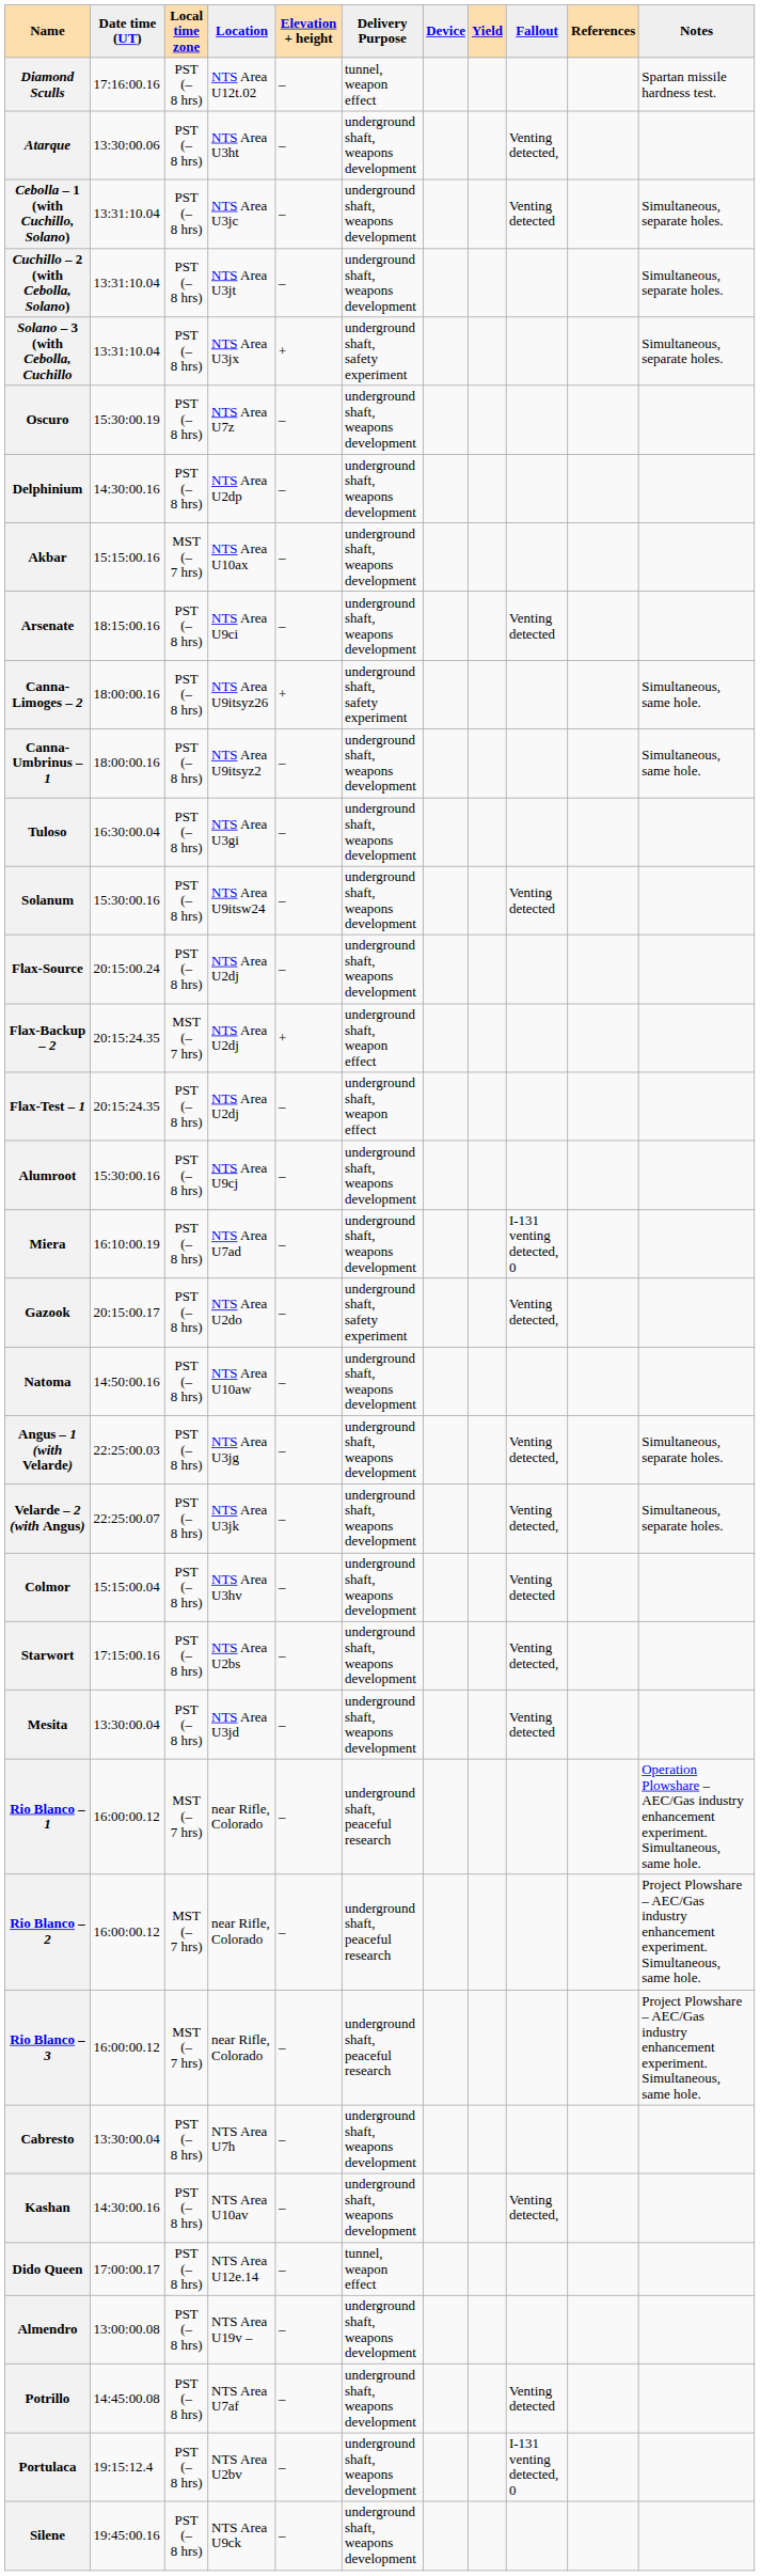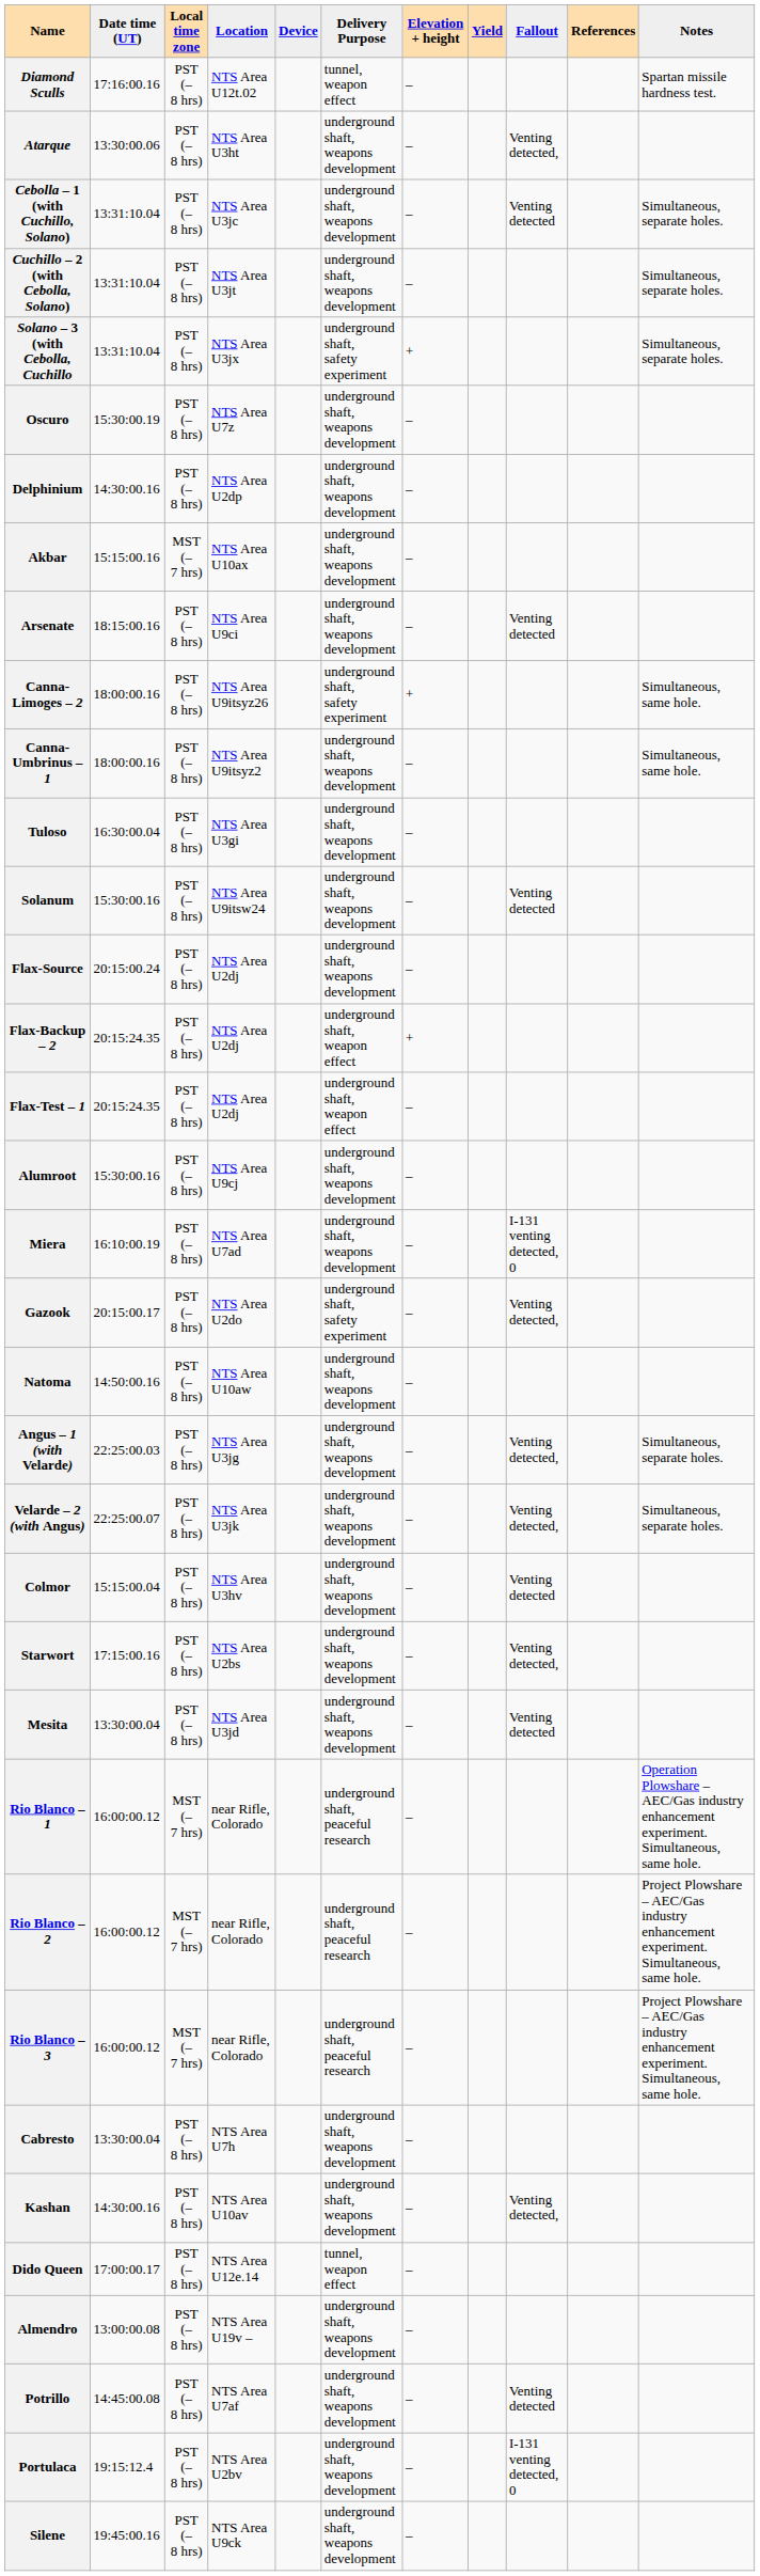 <table class="wikitable sortable">
 <tr>
 <th style="background:#ffdead;">Name </th>
 <th style="background:#efefef;">Date time (<a href='#'>UT</a>)</th>
 <th style="background:#ffdead;">Local <a href='#'>time zone</a></th>
 <th style="background:#efefef;"><a href='#'>Location</a></th>
+<th style="background:#efefef;"><a href='#'>Device</a></th>
+<th style="background:#efefef;">Delivery <br>Purpose </th>
 <th style="background:#ffdead;"><a href='#'>Elevation</a> + height </th>
-<th style="background:#efefef;">Delivery <br>Purpose </th>
-<th style="background:#efefef;"><a href='#'>Device</a></th>
 <th style="background:#ffdead;"><a href='#'>Yield</a></th>
 <th style="background:#efefef;" class="unsortable"><a href='#'>Fallout</a></th>
 <th style="background:#ffdead;" class="unsortable">References</th>
 <th style="background:#efefef;" class="unsortable">Notes</th>
 </tr>
 <tr>
 <th><em>Diamond Sculls</em></th>
 <td> 17:16:00.16</td>
 <td style="text-align:center;">PST (–8 hrs)<br></td>
 <td><a href='#'>NTS</a> Area U12t.02 </td>
+<td></td>
+<td>tunnel,<br>weapon effect</td>
 <td> – </td>
-<td>tunnel,<br>weapon effect</td>
-<td></td>
 <td style="text-align:center;"></td>
 <td></td>
 <td></td>
 <td>Spartan missile hardness test.</td>
 </tr>
 <tr>
 <th><em>Atarque</em></th>
 <td> 13:30:00.06</td>
 <td style="text-align:center;">PST (–8 hrs)<br></td>
 <td><a href='#'>NTS</a> Area U3ht </td>
+<td></td>
+<td>underground shaft,<br>weapons development</td>
 <td> – </td>
-<td>underground shaft,<br>weapons development</td>
-<td></td>
 <td style="text-align:center;"></td>
 <td>Venting detected, </td>
 <td></td>
 <td></td>
 </tr>
 <tr>
 <th><em>Cebolla</em> – 1  (with <em>Cuchillo, Solano</em>)</th>
 <td> 13:31:10.04</td>
 <td style="text-align:center;">PST (–8 hrs)<br></td>
 <td><a href='#'>NTS</a> Area U3jc </td>
+<td></td>
+<td>underground shaft,<br>weapons development</td>
 <td> – </td>
-<td>underground shaft,<br>weapons development</td>
-<td></td>
 <td style="text-align:center;"></td>
 <td>Venting detected</td>
 <td></td>
 <td>Simultaneous, separate holes.</td>
 </tr>
 <tr>
 <th><em>Cuchillo</em> – 2  (with <em>Cebolla, Solano</em>)</th>
 <td> 13:31:10.04</td>
 <td style="text-align:center;">PST (–8 hrs)<br></td>
 <td><a href='#'>NTS</a> Area U3jt </td>
+<td></td>
+<td>underground shaft,<br>weapons development</td>
 <td> – </td>
-<td>underground shaft,<br>weapons development</td>
-<td></td>
 <td style="text-align:center;"></td>
 <td></td>
 <td></td>
 <td>Simultaneous, separate holes.</td>
 </tr>
 <tr>
 <th><em>Solano</em> – 3  (with <em>Cebolla, Cuchillo</th>
 <td> 13:31:10.04</td>
 <td style="text-align:center;">PST (–8 hrs)<br></td>
 <td><a href='#'>NTS</a> Area U3jx </td>
+<td></td>
+<td>underground shaft,<br>safety experiment</td>
 <td> +</td>
-<td>underground shaft,<br>safety experiment</td>
-<td></td>
 <td style="text-align:center;"></td>
 <td></td>
 <td></td>
 <td>Simultaneous, separate holes.</td>
 </tr>
 <tr>
 <th></em>Oscuro<em></th>
 <td> 15:30:00.19</td>
 <td style="text-align:center;">PST (–8 hrs)<br></td>
 <td><a href='#'>NTS</a> Area U7z </td>
+<td></td>
+<td>underground shaft,<br>weapons development</td>
 <td> – </td>
-<td>underground shaft,<br>weapons development</td>
-<td></td>
 <td style="text-align:center;"></td>
 <td></td>
 <td></td>
 <td></td>
 </tr>
 <tr>
 <th></em>Delphinium<em></th>
 <td> 14:30:00.16</td>
 <td style="text-align:center;">PST (–8 hrs)<br></td>
 <td><a href='#'>NTS</a> Area U2dp </td>
+<td></td>
+<td>underground shaft,<br>weapons development</td>
 <td> – </td>
-<td>underground shaft,<br>weapons development</td>
-<td></td>
 <td style="text-align:center;"></td>
 <td></td>
 <td></td>
 <td></td>
 </tr>
 <tr>
 <th></em>Akbar<em></th>
 <td> 15:15:00.16</td>
 <td style="text-align:center;">MST (–7 hrs)<br></td>
 <td><a href='#'>NTS</a> Area U10ax </td>
+<td></td>
+<td>underground shaft,<br>weapons development</td>
 <td> – </td>
-<td>underground shaft,<br>weapons development</td>
-<td></td>
 <td style="text-align:center;"></td>
 <td></td>
 <td></td>
 <td></td>
 </tr>
 <tr>
 <th></em>Arsenate<em></th>
 <td> 18:15:00.16</td>
 <td style="text-align:center;">PST (–8 hrs)<br></td>
 <td><a href='#'>NTS</a> Area U9ci </td>
+<td></td>
+<td>underground shaft,<br>weapons development</td>
 <td> – </td>
-<td>underground shaft,<br>weapons development</td>
-<td></td>
 <td style="text-align:center;"></td>
 <td>Venting detected</td>
 <td></td>
 <td></td>
 </tr>
 <tr>
 <th></em>Canna-Limoges<em> – 2</th>
 <td> 18:00:00.16</td>
 <td style="text-align:center;">PST (–8 hrs)<br></td>
 <td><a href='#'>NTS</a> Area U9itsyz26 </td>
+<td></td>
+<td>underground shaft,<br>safety experiment</td>
 <td> +</td>
-<td>underground shaft,<br>safety experiment</td>
-<td></td>
 <td style="text-align:center;"></td>
 <td></td>
 <td></td>
 <td>Simultaneous, same hole.</td>
 </tr>
 <tr>
 <th></em>Canna-Umbrinus<em> – 1</th>
 <td> 18:00:00.16</td>
 <td style="text-align:center;">PST (–8 hrs)<br></td>
 <td><a href='#'>NTS</a> Area U9itsyz2 </td>
+<td></td>
+<td>underground shaft,<br>weapons development</td>
 <td> – </td>
-<td>underground shaft,<br>weapons development</td>
-<td></td>
 <td style="text-align:center;"></td>
 <td></td>
 <td></td>
 <td>Simultaneous, same hole.</td>
 </tr>
 <tr>
 <th></em>Tuloso<em></th>
 <td> 16:30:00.04</td>
 <td style="text-align:center;">PST (–8 hrs)<br></td>
 <td><a href='#'>NTS</a> Area U3gi </td>
+<td></td>
+<td>underground shaft,<br>weapons development</td>
 <td> – </td>
-<td>underground shaft,<br>weapons development</td>
-<td></td>
 <td style="text-align:center;"></td>
 <td></td>
 <td></td>
 <td></td>
 </tr>
 <tr>
 <th></em>Solanum<em></th>
 <td> 15:30:00.16</td>
 <td style="text-align:center;">PST (–8 hrs)<br></td>
 <td><a href='#'>NTS</a> Area U9itsw24 </td>
+<td></td>
+<td>underground shaft,<br>weapons development</td>
 <td> – </td>
-<td>underground shaft,<br>weapons development</td>
-<td></td>
 <td style="text-align:center;"></td>
 <td>Venting detected</td>
 <td></td>
 <td></td>
 </tr>
 <tr>
 <th></em>Flax-Source<em></th>
 <td> 20:15:00.24</td>
 <td style="text-align:center;">PST (–8 hrs)<br></td>
 <td><a href='#'>NTS</a> Area U2dj </td>
+<td></td>
+<td>underground shaft,<br>weapons development</td>
 <td> – </td>
-<td>underground shaft,<br>weapons development</td>
-<td></td>
 <td style="text-align:center;"></td>
 <td></td>
 <td></td>
 <td></td>
 </tr>
 <tr>
 <th></em>Flax-Backup<em> – 2</th>
 <td> 20:15:24.35</td>
-<td style="text-align:center;">MST (–7 hrs)<br></td>
+<td style="text-align:center;">PST (–8 hrs)<br></td>
 <td><a href='#'>NTS</a> Area U2dj </td>
+<td></td>
+<td>underground shaft,<br>weapon effect</td>
 <td> +</td>
-<td>underground shaft,<br>weapon effect</td>
-<td></td>
 <td style="text-align:center;"></td>
 <td></td>
 <td></td>
 <td></td>
 </tr>
 <tr>
 <th></em>Flax-Test<em> – 1</th>
 <td> 20:15:24.35</td>
 <td style="text-align:center;">PST (–8 hrs)<br></td>
 <td><a href='#'>NTS</a> Area U2dj </td>
+<td></td>
+<td>underground shaft,<br>weapon effect</td>
 <td> – </td>
-<td>underground shaft,<br>weapon effect</td>
-<td></td>
 <td style="text-align:center;"></td>
 <td></td>
 <td></td>
 <td></td>
 </tr>
 <tr>
 <th></em>Alumroot<em></th>
 <td> 15:30:00.16</td>
 <td style="text-align:center;">PST (–8 hrs)<br></td>
 <td><a href='#'>NTS</a> Area U9cj </td>
+<td></td>
+<td>underground shaft,<br>weapons development</td>
 <td> – </td>
-<td>underground shaft,<br>weapons development</td>
-<td></td>
 <td style="text-align:center;"></td>
 <td></td>
 <td></td>
 <td></td>
 </tr>
 <tr>
 <th></em>Miera<em></th>
 <td> 16:10:00.19</td>
 <td style="text-align:center;">PST (–8 hrs)<br></td>
 <td><a href='#'>NTS</a> Area U7ad </td>
+<td></td>
+<td>underground shaft,<br>weapons development</td>
 <td> – </td>
-<td>underground shaft,<br>weapons development</td>
-<td></td>
 <td style="text-align:center;"></td>
 <td>I-131 venting detected, 0</td>
 <td></td>
 <td></td>
 </tr>
 <tr>
 <th></em>Gazook<em></th>
 <td> 20:15:00.17</td>
 <td style="text-align:center;">PST (–8 hrs)<br></td>
 <td><a href='#'>NTS</a> Area U2do </td>
+<td></td>
+<td>underground shaft,<br>safety experiment</td>
 <td> – </td>
-<td>underground shaft,<br>safety experiment</td>
-<td></td>
 <td style="text-align:center;"></td>
 <td>Venting detected, </td>
 <td></td>
 <td></td>
 </tr>
 <tr>
 <th></em>Natoma<em></th>
 <td> 14:50:00.16</td>
 <td style="text-align:center;">PST (–8 hrs)<br></td>
 <td><a href='#'>NTS</a> Area U10aw </td>
+<td></td>
+<td>underground shaft,<br>weapons development</td>
 <td> – </td>
-<td>underground shaft,<br>weapons development</td>
-<td></td>
 <td style="text-align:center;"></td>
 <td></td>
 <td></td>
 <td></td>
 </tr>
 <tr>
 <th></em>Angus<em> – 1  (with </em>Velarde<em>)</th>
 <td> 22:25:00.03</td>
 <td style="text-align:center;">PST (–8 hrs)<br></td>
 <td><a href='#'>NTS</a> Area U3jg </td>
+<td></td>
+<td>underground shaft,<br>weapons development</td>
 <td> – </td>
-<td>underground shaft,<br>weapons development</td>
-<td></td>
 <td style="text-align:center;"></td>
 <td>Venting detected, </td>
 <td></td>
 <td>Simultaneous, separate holes.</td>
 </tr>
 <tr>
 <th></em>Velarde<em> – 2  (with </em>Angus<em>)</th>
 <td> 22:25:00.07</td>
 <td style="text-align:center;">PST (–8 hrs)<br></td>
 <td><a href='#'>NTS</a> Area U3jk </td>
+<td></td>
+<td>underground shaft,<br>weapons development</td>
 <td> – </td>
-<td>underground shaft,<br>weapons development</td>
-<td></td>
 <td style="text-align:center;"></td>
 <td>Venting detected, </td>
 <td></td>
 <td>Simultaneous, separate holes.</td>
 </tr>
 <tr>
 <th></em>Colmor<em></th>
 <td> 15:15:00.04</td>
 <td style="text-align:center;">PST (–8 hrs)<br></td>
 <td><a href='#'>NTS</a> Area U3hv </td>
+<td></td>
+<td>underground shaft,<br>weapons development</td>
 <td> – </td>
-<td>underground shaft,<br>weapons development</td>
-<td></td>
 <td style="text-align:center;"></td>
 <td>Venting detected</td>
 <td></td>
 <td></td>
 </tr>
 <tr>
 <th></em>Starwort<em></th>
 <td> 17:15:00.16</td>
 <td style="text-align:center;">PST (–8 hrs)<br></td>
 <td><a href='#'>NTS</a> Area U2bs </td>
+<td></td>
+<td>underground shaft,<br>weapons development</td>
 <td> – </td>
-<td>underground shaft,<br>weapons development</td>
-<td></td>
 <td style="text-align:center;"></td>
 <td>Venting detected, </td>
 <td></td>
 <td></td>
 </tr>
 <tr>
 <th></em>Mesita<em></th>
 <td> 13:30:00.04</td>
 <td style="text-align:center;">PST (–8 hrs)<br></td>
 <td><a href='#'>NTS</a> Area U3jd </td>
+<td></td>
+<td>underground shaft,<br>weapons development</td>
 <td> – </td>
-<td>underground shaft,<br>weapons development</td>
-<td></td>
 <td style="text-align:center;"></td>
 <td>Venting detected</td>
 <td></td>
 <td></td>
 </tr>
 <tr>
 <th></em><a href='#'>Rio Blanco</a><em> – 1</th>
 <td> 16:00:00.12</td>
 <td style="text-align:center;">MST (–7 hrs)<br></td>
 <td>near Rifle, Colorado </td>
+<td></td>
+<td>underground shaft,<br>peaceful research</td>
 <td> – </td>
-<td>underground shaft,<br>peaceful research</td>
-<td></td>
 <td style="text-align:center;"></td>
 <td></td>
 <td></td>
 <td><a href='#'>Operation Plowshare</a> – AEC/Gas industry enhancement experiment. Simultaneous, same hole.</td>
 </tr>
 <tr>
 <th></em><a href='#'>Rio Blanco</a><em> – 2</th>
 <td> 16:00:00.12</td>
 <td style="text-align:center;">MST (–7 hrs)<br></td>
 <td>near Rifle, Colorado </td>
+<td></td>
+<td>underground shaft,<br>peaceful research</td>
 <td> – </td>
-<td>underground shaft,<br>peaceful research</td>
-<td></td>
 <td style="text-align:center;"></td>
 <td></td>
 <td></td>
 <td>Project Plowshare – AEC/Gas industry enhancement experiment. Simultaneous, same hole.</td>
 </tr>
 <tr>
 <th></em><a href='#'>Rio Blanco</a><em> – 3</th>
 <td> 16:00:00.12</td>
 <td style="text-align:center;">MST (–7 hrs)<br></td>
 <td>near Rifle, Colorado </td>
+<td></td>
+<td>underground shaft,<br>peaceful research</td>
 <td> – </td>
-<td>underground shaft,<br>peaceful research</td>
-<td></td>
 <td style="text-align:center;"></td>
 <td></td>
 <td></td>
 <td>Project Plowshare – AEC/Gas industry enhancement experiment. Simultaneous, same hole.</td>
 </tr>
 <tr>
 <th></em>Cabresto<em></th>
 <td> 13:30:00.04</td>
 <td style="text-align:center;">PST (–8 hrs)<br></td>
 <td>NTS Area U7h </td>
+<td></td>
+<td>underground shaft,<br>weapons development</td>
 <td> – </td>
-<td>underground shaft,<br>weapons development</td>
-<td></td>
 <td style="text-align:center;"></td>
 <td></td>
 <td></td>
 <td></td>
 </tr>
 <tr>
 <th></em>Kashan<em></th>
 <td> 14:30:00.16</td>
 <td style="text-align:center;">PST (–8 hrs)<br></td>
 <td>NTS Area U10av </td>
+<td></td>
+<td>underground shaft,<br>weapons development</td>
 <td> – </td>
-<td>underground shaft,<br>weapons development</td>
-<td></td>
 <td style="text-align:center;"></td>
 <td>Venting detected, </td>
 <td></td>
 <td></td>
 </tr>
 <tr>
 <th></em>Dido Queen<em></th>
 <td> 17:00:00.17</td>
 <td style="text-align:center;">PST (–8 hrs)<br></td>
 <td>NTS Area U12e.14 </td>
+<td></td>
+<td>tunnel,<br>weapon effect</td>
 <td> – </td>
-<td>tunnel,<br>weapon effect</td>
-<td></td>
 <td style="text-align:center;"></td>
 <td></td>
 <td></td>
 <td></td>
 </tr>
 <tr>
 <th></em>Almendro<em></th>
 <td> 13:00:00.08</td>
 <td style="text-align:center;">PST (–8 hrs)<br></td>
 <td>NTS Area U19v    – </td>
+<td></td>
+<td>underground shaft,<br>weapons development</td>
 <td> – </td>
-<td>underground shaft,<br>weapons development</td>
-<td></td>
 <td style="text-align:center;"></td>
 <td></td>
 <td></td>
 <td></td>
 </tr>
 <tr>
 <th></em>Potrillo<em></th>
 <td> 14:45:00.08</td>
 <td style="text-align:center;">PST (–8 hrs)<br></td>
 <td>NTS Area U7af </td>
+<td></td>
+<td>underground shaft,<br>weapons development</td>
 <td> – </td>
-<td>underground shaft,<br>weapons development</td>
-<td></td>
 <td style="text-align:center;"></td>
 <td>Venting detected</td>
 <td></td>
 <td></td>
 </tr>
 <tr>
 <th></em>Portulaca<em></th>
 <td> 19:15:12.4</td>
 <td style="text-align:center;">PST (–8 hrs)<br></td>
 <td>NTS Area U2bv </td>
+<td></td>
+<td>underground shaft,<br>weapons development</td>
 <td> – </td>
-<td>underground shaft,<br>weapons development</td>
-<td></td>
 <td style="text-align:center;"></td>
 <td>I-131 venting detected, 0</td>
 <td></td>
 <td></td>
 </tr>
 <tr>
 <th></em>Silene<em></th>
 <td> 19:45:00.16</td>
 <td style="text-align:center;">PST (–8 hrs)<br></td>
 <td>NTS Area U9ck </td>
+<td></td>
+<td>underground shaft,<br>weapons development</td>
 <td> – </td>
-<td>underground shaft,<br>weapons development</td>
-<td></td>
 <td style="text-align:center;"></td>
 <td></td>
 <td></td>
 <td></td>
 </tr>
 </table>
